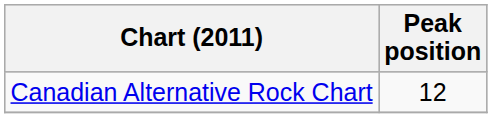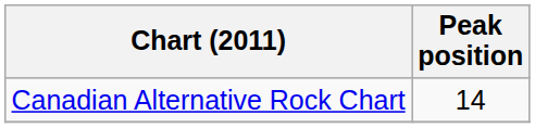 <table class="wikitable sortable">
 <tr>
 <th>Chart (2011)</th>
 <th>Peak<br>position</th>
 </tr>
 <tr>
 <td><a href='#'>Canadian Alternative Rock Chart</a></td>
-<td align="center">12</td>
+<td align="center">14</td>
 </tr>
 <tr>
 </tr>
 </table>
